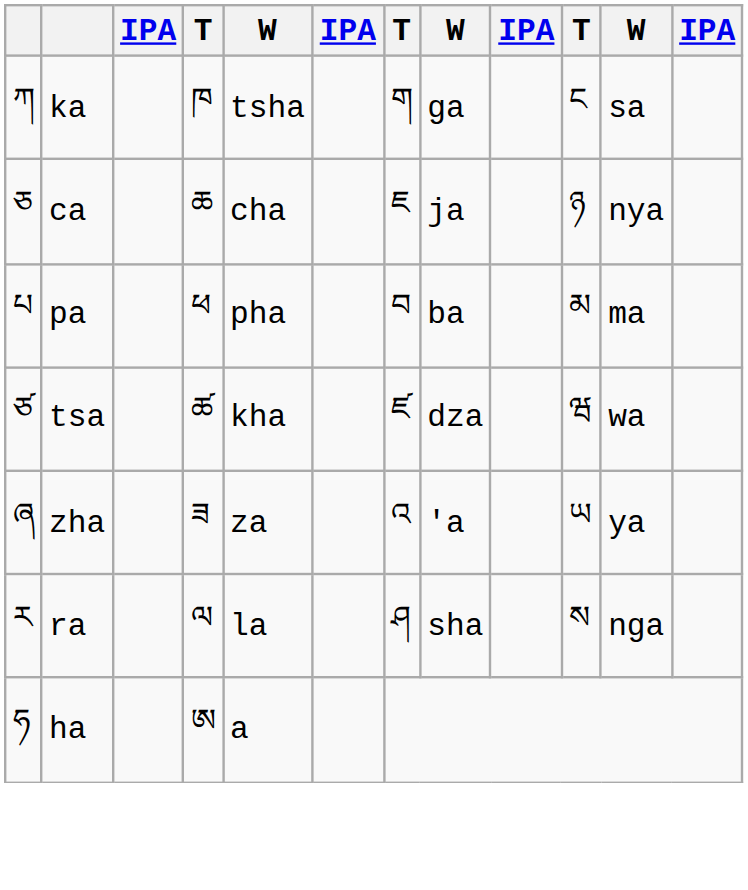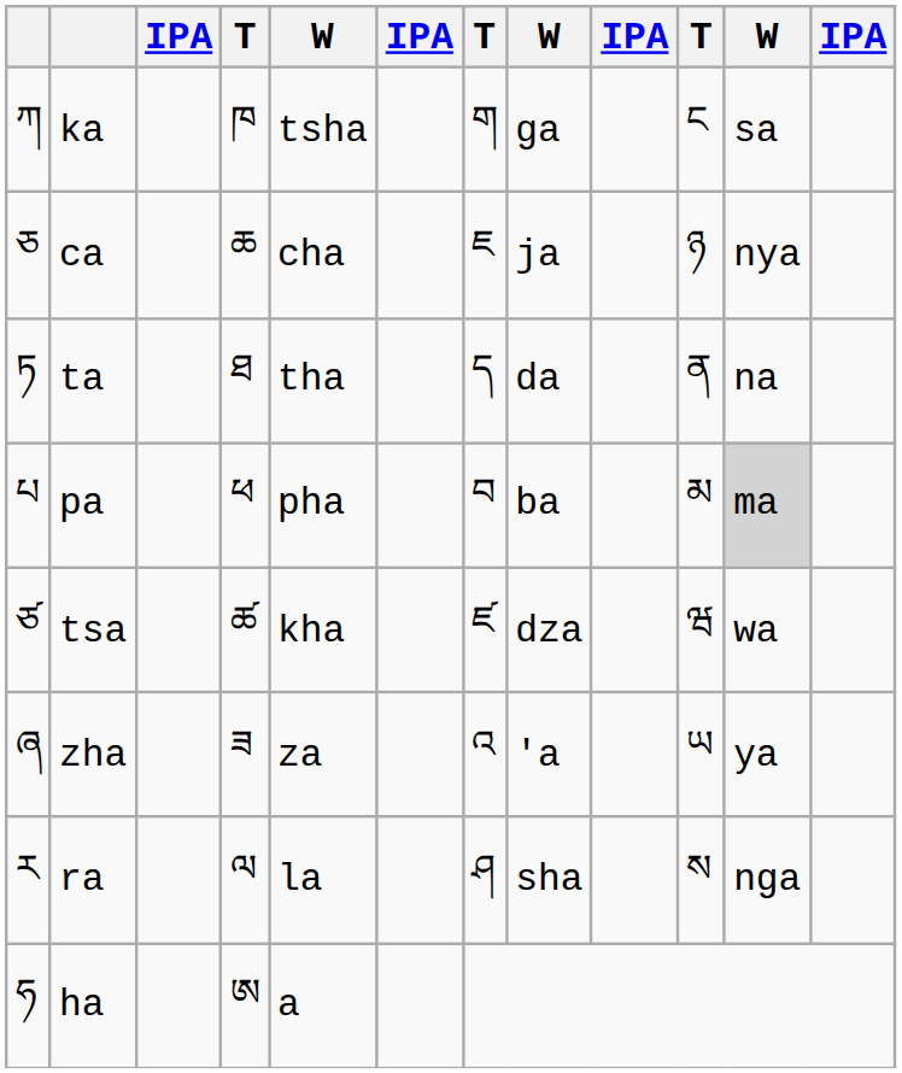 <table class="wikitable">
 <tr>
 <th></th>
 <th></th>
 <th><a href='#'>IPA</a></th>
 <th>T</th>
 <th>W</th>
 <th><a href='#'>IPA</a></th>
 <th>T</th>
 <th>W</th>
 <th><a href='#'>IPA</a></th>
 <th>T</th>
 <th>W</th>
 <th><a href='#'>IPA</a></th>
 </tr>
 <tr>
 <td><span>ཀ</span></td>
 <td>ka</td>
 <td></td>
 <td><span>ཁ</span></td>
 <td>tsha</td>
 <td></td>
 <td><span>ག</span></td>
 <td>ga</td>
 <td></td>
 <td><span>ང</span></td>
 <td>sa</td>
 <td></td>
 </tr>
 <tr>
 <td><span>ཅ</span></td>
 <td>ca</td>
 <td></td>
 <td><span>ཆ</span></td>
 <td>cha</td>
 <td></td>
 <td><span>ཇ</span></td>
 <td>ja</td>
 <td></td>
 <td><span>ཉ</span></td>
 <td>nya</td>
 <td></td>
 </tr>
 <tr>
+<td><span>ཏ</span></td>
+<td>ta</td>
+<td></td>
+<td><span>ཐ</span></td>
+<td>tha</td>
+<td></td>
+<td><span>ད</span></td>
+<td>da</td>
+<td></td>
+<td><span>ན</span></td>
+<td>na</td>
+<td></td>
+</tr>
+<tr>
 <td><span>པ</span></td>
 <td>pa</td>
 <td></td>
 <td><span>ཕ</span></td>
 <td>pha</td>
 <td></td>
 <td><span>བ</span></td>
 <td>ba</td>
 <td></td>
 <td><span>མ</span></td>
-<td>ma</td>
+<td style="background: lightgrey;">ma</td>
 <td></td>
 </tr>
 <tr>
 <td><span>ཙ</span></td>
 <td>tsa</td>
 <td></td>
 <td><span>ཚ</span></td>
 <td>kha</td>
 <td></td>
 <td><span>ཛ</span></td>
 <td>dza</td>
 <td></td>
 <td><span>ཝ</span></td>
 <td>wa</td>
 <td></td>
 </tr>
 <tr>
 <td><span>ཞ</span></td>
 <td>zha</td>
 <td></td>
 <td><span>ཟ</span></td>
 <td>za</td>
 <td></td>
 <td><span>འ</span></td>
 <td>'a</td>
 <td></td>
 <td><span>ཡ</span></td>
 <td>ya</td>
 <td></td>
 </tr>
 <tr>
 <td><span>ར</span></td>
 <td>ra</td>
 <td></td>
 <td><span>ལ</span></td>
 <td>la</td>
 <td></td>
 <td><span>ཤ</span></td>
 <td>sha</td>
 <td></td>
 <td><span>ས</span></td>
 <td>nga</td>
 <td></td>
 </tr>
 <tr>
 <td><span>ཧ</span></td>
 <td>ha</td>
 <td></td>
 <td><span>ཨ</span></td>
 <td>a</td>
 <td></td>
 </tr>
 </table>
